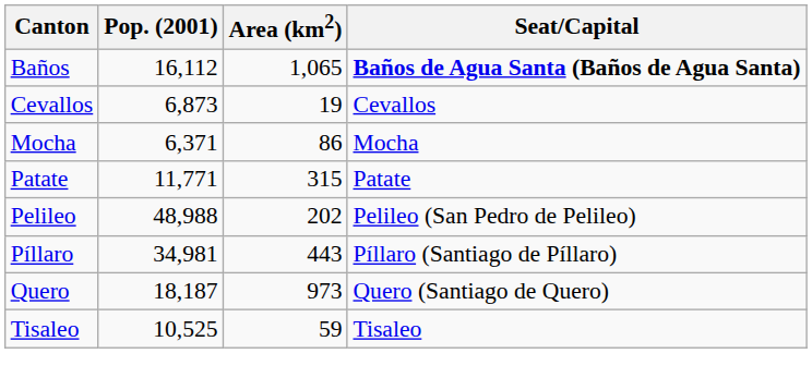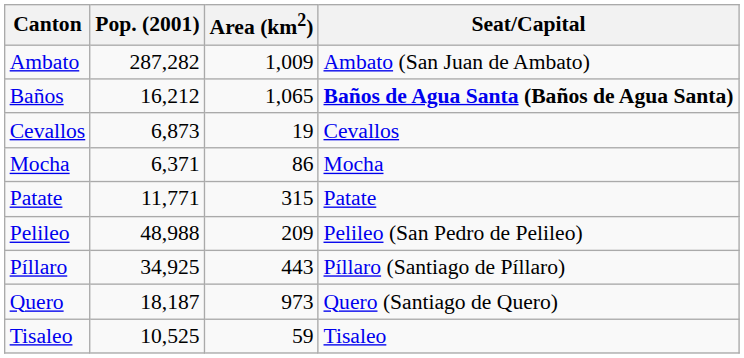 <table class="wikitable sortable">
 <tr>
 <th>Canton</th>
 <th>Pop. (2001)</th>
 <th>Area (km<sup>2</sup>)</th>
 <th>Seat/Capital</th>
 </tr>
 <tr>
+<td><a href='#'>Ambato</a></td>
+<td align=right>287,282</td>
+<td align=right>1,009</td>
+<td><a href='#'>Ambato</a> (San Juan de Ambato)</td>
+</tr>
+<tr>
 <td><a href='#'>Baños</a></td>
-<td align=right>16,112</td>
+<td align=right>16,212</td>
 <td align=right>1,065</td>
 <td><strong><a href='#'>Baños de Agua Santa</a> (Baños de Agua Santa)</strong></td>
 </tr>
 <tr>
 <td><a href='#'>Cevallos</a></td>
 <td align=right>6,873</td>
 <td align=right>19</td>
 <td><a href='#'>Cevallos</a></td>
 </tr>
 <tr>
 <td><a href='#'>Mocha</a></td>
 <td align=right>6,371</td>
 <td align=right>86</td>
 <td><a href='#'>Mocha</a></td>
 </tr>
 <tr>
 <td><a href='#'>Patate</a></td>
 <td align=right>11,771</td>
 <td align=right>315</td>
 <td><a href='#'>Patate</a></td>
 </tr>
 <tr>
 <td><a href='#'>Pelileo</a></td>
 <td align=right>48,988</td>
-<td align=right>202</td>
+<td align=right>209</td>
 <td><a href='#'>Pelileo</a>  (San Pedro de Pelileo)</td>
 </tr>
 <tr>
 <td><a href='#'>Píllaro</a></td>
-<td align=right>34,981</td>
+<td align=right>34,925</td>
 <td align=right>443</td>
 <td><a href='#'>Píllaro</a> (Santiago de Píllaro)</td>
 </tr>
 <tr>
 <td><a href='#'>Quero</a></td>
 <td align=right>18,187</td>
 <td align=right>973</td>
 <td><a href='#'>Quero</a> (Santiago de Quero)</td>
 </tr>
 <tr>
 <td><a href='#'>Tisaleo</a></td>
 <td align=right>10,525</td>
 <td align=right>59</td>
 <td><a href='#'>Tisaleo</a></td>
 </tr>
 </table>
